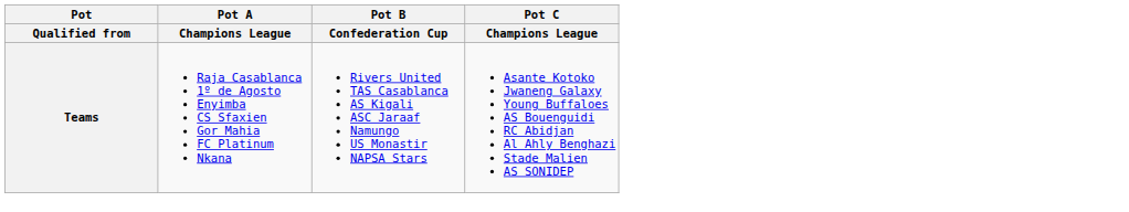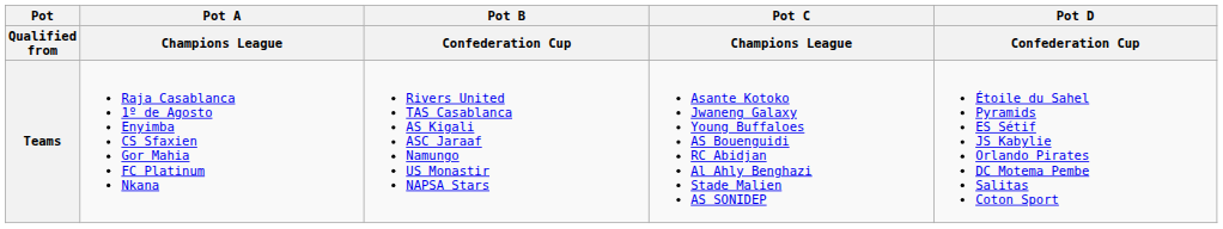 <table class="wikitable">
 <tr>
 <th>Pot</th>
 <th width=25%>Pot A</th>
 <th width=25%>Pot B</th>
 <th width=25%>Pot C</th>
+<th width=25%>Pot D</th>
 </tr>
 <tr>
 <th>Qualified from</th>
 <th>Champions League</th>
 <th>Confederation Cup</th>
 <th>Champions League</th>
+<th>Confederation Cup</th>
 </tr>
 <tr>
 <th>Teams</th>
 <td valign=top><br><ul><li> <a href='#'>Raja Casablanca</a> </li><li> <a href='#'>1º de Agosto</a> </li><li> <a href='#'>Enyimba</a> </li><li> <a href='#'>CS Sfaxien</a> </li><li> <a href='#'>Gor Mahia</a> </li><li> <a href='#'>FC Platinum</a> </li><li> <a href='#'>Nkana</a> </li></ul></td>
 <td valign=top><br><ul><li> <a href='#'>Rivers United</a> </li><li> <a href='#'>TAS Casablanca</a></li><li> <a href='#'>AS Kigali</a></li><li> <a href='#'>ASC Jaraaf</a></li><li> <a href='#'>Namungo</a></li><li> <a href='#'>US Monastir</a></li><li> <a href='#'>NAPSA Stars</a></li></ul></td>
 <td valign=top><br><ul><li> <a href='#'>Asante Kotoko</a> </li><li> <a href='#'>Jwaneng Galaxy</a></li><li> <a href='#'>Young Buffaloes</a></li><li> <a href='#'>AS Bouenguidi</a></li><li> <a href='#'>RC Abidjan</a></li><li> <a href='#'>Al Ahly Benghazi</a></li><li> <a href='#'>Stade Malien</a></li><li> <a href='#'>AS SONIDEP</a></li></ul></td>
+<td valign=top><br><ul><li> <a href='#'>Étoile du Sahel</a> </li><li> <a href='#'>Pyramids</a> </li><li> <a href='#'>ES Sétif</a> </li><li> <a href='#'>JS Kabylie</a> </li><li> <a href='#'>Orlando Pirates</a> </li><li> <a href='#'>DC Motema Pembe</a> </li><li> <a href='#'>Salitas</a> </li><li> <a href='#'>Coton Sport</a> </li></ul></td>
 </tr>
 </table>
